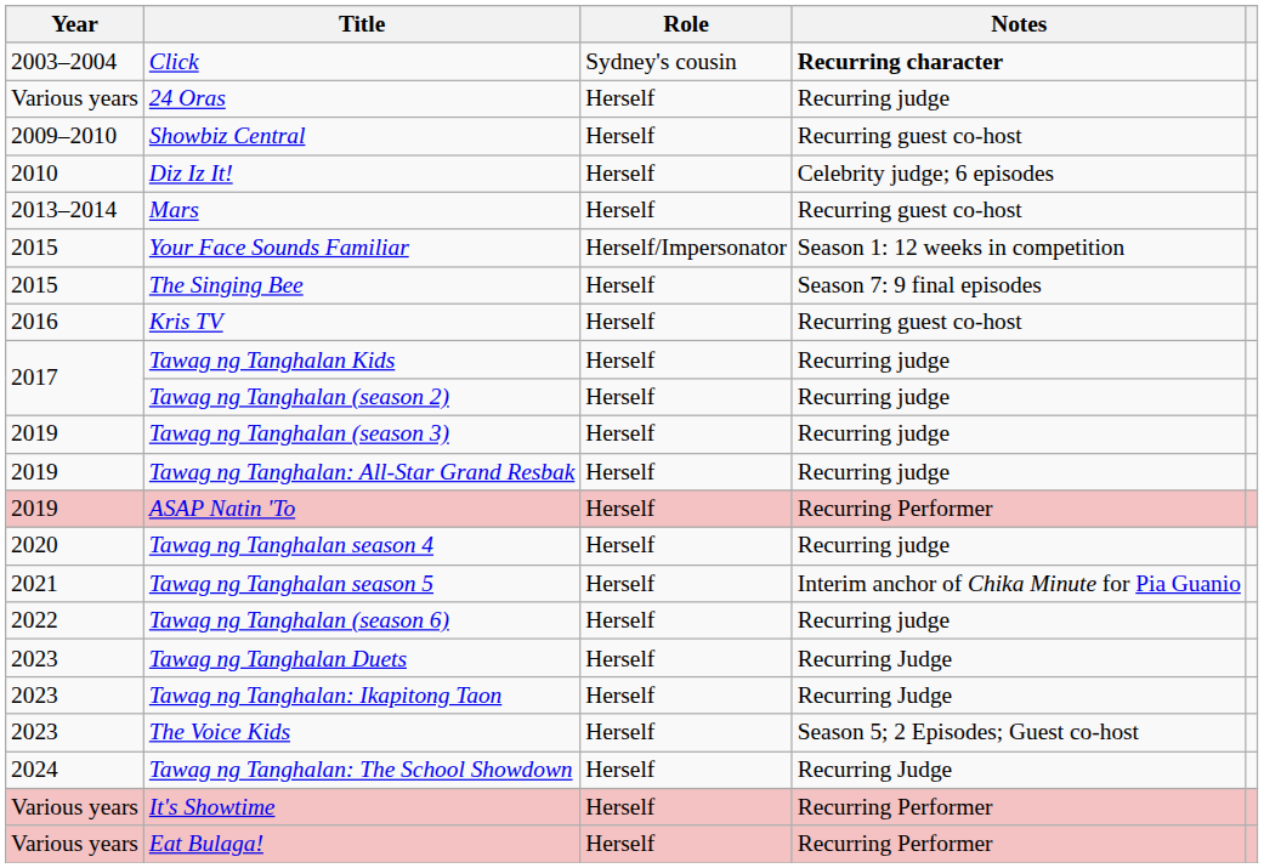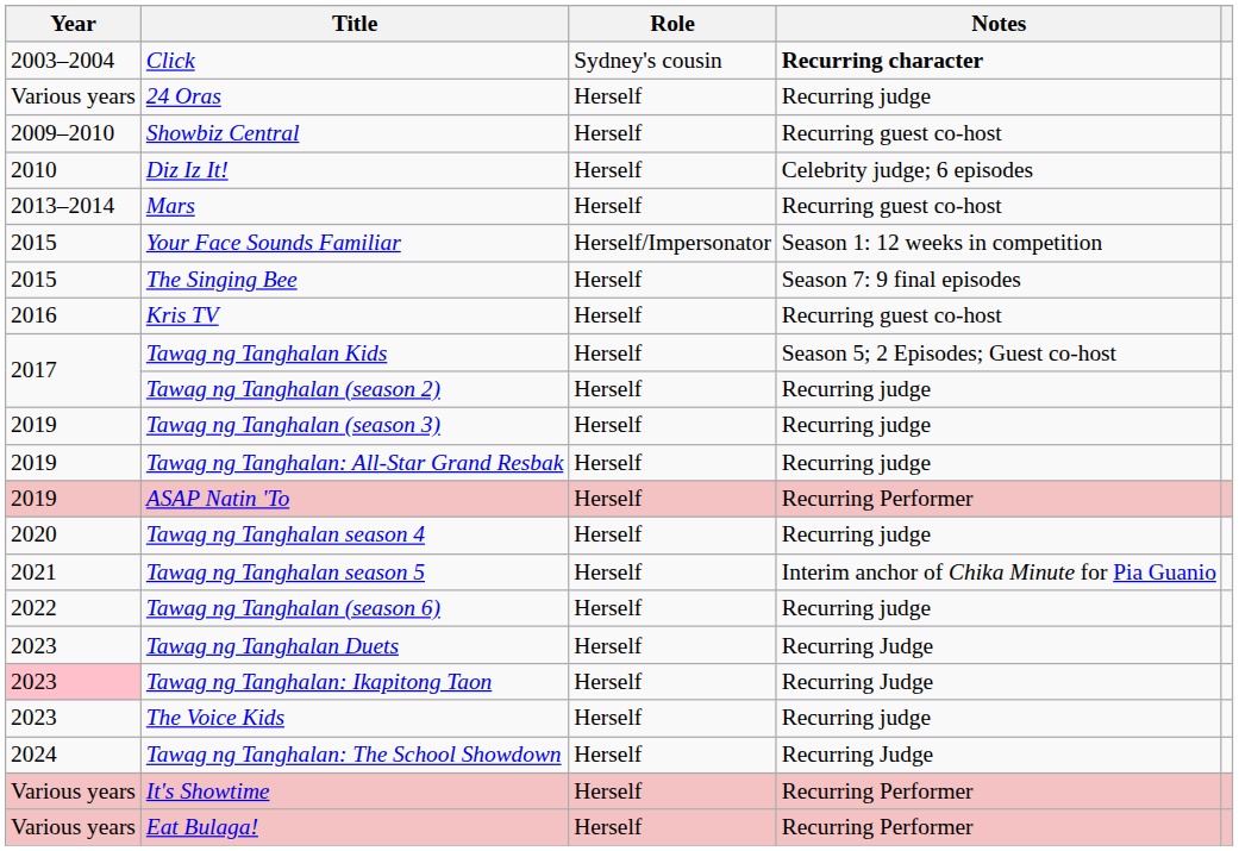 <table class="wikitable sortable plainrowheaders">
 <tr style="background:#ccc; text-align:center;">
 <th scope="col">Year</th>
 <th scope="col">Title</th>
 <th scope="col" class="unsortable">Role</th>
 <th scope="col" class="unsortable">Notes</th>
 <th scope="col" class="unsortable"></th>
 </tr>
 <tr>
 <td>2003–2004</td>
 <td><em><a href='#'>Click</a></em></td>
 <td>Sydney's cousin</td>
 <td><strong>Recurring character</strong></td>
 <td></td>
 </tr>
 <tr>
 <td>Various years</td>
 <td><em><a href='#'>24 Oras</a></em></td>
 <td>Herself</td>
 <td>Recurring judge</td>
 <td></td>
 </tr>
 <tr>
 <td>2009–2010</td>
 <td><em><a href='#'>Showbiz Central</a></em></td>
 <td>Herself</td>
 <td>Recurring guest co-host</td>
 <td></td>
 </tr>
 <tr>
 <td>2010</td>
 <td><em><a href='#'>Diz Iz It!</a></em></td>
 <td>Herself</td>
 <td>Celebrity judge; 6 episodes</td>
 <td></td>
 </tr>
 <tr>
 <td>2013–2014</td>
 <td><em><a href='#'>Mars</a></em></td>
 <td>Herself</td>
 <td>Recurring guest co-host</td>
 <td></td>
 </tr>
 <tr>
 <td>2015</td>
 <td><em><a href='#'>Your Face Sounds Familiar</a></em></td>
 <td>Herself/Impersonator</td>
 <td>Season 1: 12 weeks in competition</td>
 <td></td>
 </tr>
 <tr>
 <td>2015</td>
 <td><em><a href='#'>The Singing Bee</a></em></td>
 <td>Herself</td>
 <td>Season 7: 9 final episodes</td>
 <td></td>
 </tr>
 <tr>
 <td>2016</td>
 <td><em><a href='#'>Kris TV</a></em></td>
 <td>Herself</td>
 <td>Recurring guest co-host</td>
 <td></td>
 </tr>
 <tr>
 <td rowspan="2">2017</td>
 <td><em><a href='#'>Tawag ng Tanghalan Kids</a></em></td>
 <td>Herself</td>
-<td>Recurring judge</td>
+<td>Season 5; 2 Episodes; Guest co-host</td>
 <td></td>
 </tr>
 <tr>
 <td><em><a href='#'>Tawag ng Tanghalan (season 2)</a></em></td>
 <td>Herself</td>
 <td>Recurring judge</td>
 <td></td>
 </tr>
 <tr>
 <td>2019</td>
 <td><em><a href='#'>Tawag ng Tanghalan (season 3)</a></em></td>
 <td>Herself</td>
 <td>Recurring judge</td>
 <td></td>
 </tr>
 <tr>
 <td>2019</td>
 <td><em><a href='#'>Tawag ng Tanghalan: All-Star Grand Resbak</a></em></td>
 <td>Herself</td>
 <td>Recurring judge</td>
 <td></td>
 </tr>
 <tr>
 <td style="background:#f4c2c2">2019</td>
 <td style="background:#f4c2c2"><em><a href='#'>ASAP Natin 'To</a></em> </td>
 <td style="background:#f4c2c2">Herself</td>
 <td style="background:#f4c2c2">Recurring Performer</td>
 <td style="background:#f4c2c2"></td>
 </tr>
 <tr>
 <td>2020</td>
 <td><em><a href='#'>Tawag ng Tanghalan season 4</a></em></td>
 <td>Herself</td>
 <td>Recurring judge</td>
 <td></td>
 </tr>
 <tr>
 <td>2021</td>
 <td><em><a href='#'>Tawag ng Tanghalan season 5</a></em></td>
 <td>Herself</td>
 <td>Interim anchor of <em>Chika Minute</em> for <a href='#'>Pia Guanio</a></td>
 <td></td>
 </tr>
 <tr>
 <td>2022</td>
 <td><em><a href='#'>Tawag ng Tanghalan (season 6)</a></em></td>
 <td>Herself</td>
 <td>Recurring judge</td>
 <td></td>
 </tr>
 <tr>
 <td>2023</td>
 <td><em><a href='#'>Tawag ng Tanghalan Duets</a></em></td>
 <td>Herself</td>
 <td>Recurring Judge</td>
 <td></td>
 </tr>
 <tr>
-<td>2023</td>
+<td style="background: pink;">2023</td>
 <td><em><a href='#'>Tawag ng Tanghalan: Ikapitong Taon</a></em></td>
 <td>Herself</td>
 <td>Recurring Judge</td>
 <td></td>
 </tr>
 <tr>
 <td>2023</td>
 <td><em><a href='#'>The Voice Kids</a></em></td>
 <td>Herself</td>
-<td>Season 5; 2 Episodes; Guest co-host</td>
+<td>Recurring judge</td>
 <td></td>
 </tr>
 <tr>
 <td>2024</td>
 <td><em><a href='#'>Tawag ng Tanghalan: The School Showdown</a></em></td>
 <td>Herself</td>
 <td>Recurring Judge</td>
 <td></td>
 </tr>
 <tr>
 <td style="background:#f4c2c2">Various years</td>
 <td style="background:#f4c2c2"><em><a href='#'>It's Showtime</a></em> </td>
 <td style="background:#f4c2c2">Herself</td>
 <td style="background:#f4c2c2">Recurring Performer</td>
 <td style="background:#f4c2c2"></td>
 </tr>
 <tr>
 <td style="background:#f4c2c2">Various years</td>
 <td style="background:#f4c2c2"><em><a href='#'>Eat Bulaga!</a></em> </td>
 <td style="background:#f4c2c2">Herself</td>
 <td style="background:#f4c2c2">Recurring Performer</td>
 <td style="background:#f4c2c2"></td>
 </tr>
 <tr>
 </tr>
 </table>
